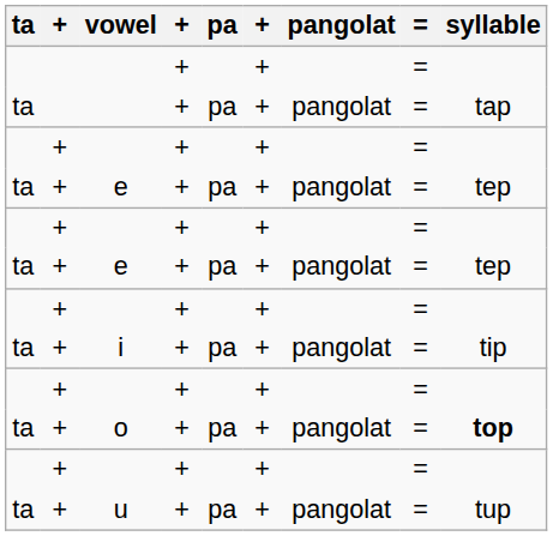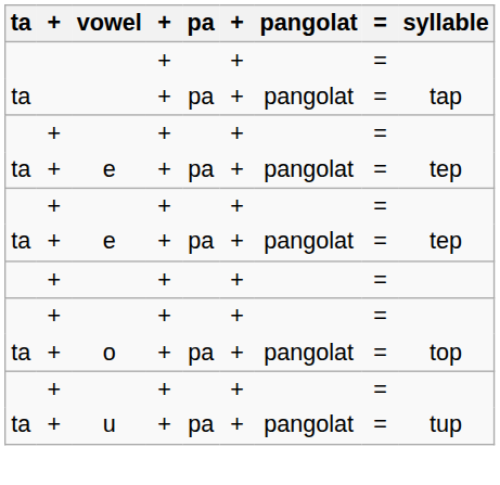 <table class="wikitable">
 <tr>
 <th scope="col">ta</th>
 <th scope="col" style="border-left:#aaaaaa hidden;border-right:#aaaaaa hidden;"> + </th>
 <th scope="col">vowel</th>
 <th scope="col" style="border-left:#aaaaaa hidden;border-right:#aaaaaa hidden;"> + </th>
 <th scope="col">pa</th>
 <th scope="col" style="border-left:#aaaaaa hidden;border-right:#aaaaaa hidden;"> + </th>
 <th scope="col">pangolat</th>
 <th scope="col" style="border-left:#aaaaaa hidden;border-right:#aaaaaa hidden;"> = </th>
 <th scope="col">syllable</th>
 </tr>
 <tr align="center">
 <td></td>
 <td style="border-left:#aaaaaa hidden;border-right:#aaaaaa hidden;"></td>
 <td></td>
 <td style="border-left:#aaaaaa hidden;border-right:#aaaaaa hidden;">+</td>
 <td></td>
 <td style="border-left:#aaaaaa hidden;border-right:#aaaaaa hidden;">+</td>
 <td></td>
 <td style="border-left:#aaaaaa hidden;border-right:#aaaaaa hidden;">=</td>
 <td></td>
 </tr>
 <tr align="center" style="border-top:#aaaaaa hidden;">
 <td>ta</td>
 <td style="border-left:#aaaaaa hidden;border-right:#aaaaaa hidden;"></td>
 <td></td>
 <td style="border-left:#aaaaaa hidden;border-right:#aaaaaa hidden;">+</td>
 <td>pa</td>
 <td style="border-left:#aaaaaa hidden;border-right:#aaaaaa hidden;">+</td>
 <td>pangolat</td>
 <td style="border-left:#aaaaaa hidden;border-right:#aaaaaa hidden;">=</td>
 <td>tap</td>
 </tr>
 <tr align="center">
 <td></td>
 <td style="border-left:#aaaaaa hidden;border-right:#aaaaaa hidden;">+</td>
 <td></td>
 <td style="border-left:#aaaaaa hidden;border-right:#aaaaaa hidden;">+</td>
 <td></td>
 <td style="border-left:#aaaaaa hidden;border-right:#aaaaaa hidden;">+</td>
 <td></td>
 <td style="border-left:#aaaaaa hidden;border-right:#aaaaaa hidden;">=</td>
 <td></td>
 </tr>
 <tr align="center" style="border-top:#aaaaaa hidden;">
 <td>ta</td>
 <td style="border-left:#aaaaaa hidden;border-right:#aaaaaa hidden;">+</td>
 <td>e</td>
 <td style="border-left:#aaaaaa hidden;border-right:#aaaaaa hidden;">+</td>
 <td>pa</td>
 <td style="border-left:#aaaaaa hidden;border-right:#aaaaaa hidden;">+</td>
 <td>pangolat</td>
 <td style="border-left:#aaaaaa hidden;border-right:#aaaaaa hidden;">=</td>
 <td>tep</td>
 </tr>
 <tr align="center">
 <td></td>
 <td style="border-left:#aaaaaa hidden;border-right:#aaaaaa hidden;">+</td>
 <td></td>
 <td style="border-left:#aaaaaa hidden;border-right:#aaaaaa hidden;">+</td>
 <td></td>
 <td style="border-left:#aaaaaa hidden;border-right:#aaaaaa hidden;">+</td>
 <td></td>
 <td style="border-left:#aaaaaa hidden;border-right:#aaaaaa hidden;">=</td>
 <td></td>
 </tr>
 <tr align="center" style="border-top:#aaaaaa hidden;">
 <td>ta</td>
 <td style="border-left:#aaaaaa hidden;border-right:#aaaaaa hidden;">+</td>
 <td>e</td>
 <td style="border-left:#aaaaaa hidden;border-right:#aaaaaa hidden;">+</td>
 <td>pa</td>
 <td style="border-left:#aaaaaa hidden;border-right:#aaaaaa hidden;">+</td>
 <td>pangolat</td>
 <td style="border-left:#aaaaaa hidden;border-right:#aaaaaa hidden;">=</td>
 <td>tep</td>
 </tr>
 <tr align="center">
 <td></td>
 <td style="border-left:#aaaaaa hidden;border-right:#aaaaaa hidden;">+</td>
 <td></td>
 <td style="border-left:#aaaaaa hidden;border-right:#aaaaaa hidden;">+</td>
 <td></td>
 <td style="border-left:#aaaaaa hidden;border-right:#aaaaaa hidden;">+</td>
 <td></td>
 <td style="border-left:#aaaaaa hidden;border-right:#aaaaaa hidden;">=</td>
 <td></td>
 </tr>
-<tr align="center" style="border-top:#aaaaaa hidden;">
-<td>ta</td>
-<td style="border-left:#aaaaaa hidden;border-right:#aaaaaa hidden;">+</td>
-<td>i</td>
-<td style="border-left:#aaaaaa hidden;border-right:#aaaaaa hidden;">+</td>
-<td>pa</td>
-<td style="border-left:#aaaaaa hidden;border-right:#aaaaaa hidden;">+</td>
-<td>pangolat</td>
-<td style="border-left:#aaaaaa hidden;border-right:#aaaaaa hidden;">=</td>
-<td>tip</td>
-</tr>
 <tr align="center">
 <td></td>
 <td style="border-left:#aaaaaa hidden;border-right:#aaaaaa hidden;">+</td>
 <td></td>
 <td style="border-left:#aaaaaa hidden;border-right:#aaaaaa hidden;">+</td>
 <td></td>
 <td style="border-left:#aaaaaa hidden;border-right:#aaaaaa hidden;">+</td>
 <td></td>
 <td style="border-left:#aaaaaa hidden;border-right:#aaaaaa hidden;">=</td>
 <td></td>
 </tr>
 <tr align="center" style="border-top:#aaaaaa hidden;">
 <td>ta</td>
 <td style="border-left:#aaaaaa hidden;border-right:#aaaaaa hidden;">+</td>
 <td>o</td>
 <td style="border-left:#aaaaaa hidden;border-right:#aaaaaa hidden;">+</td>
 <td>pa</td>
 <td style="border-left:#aaaaaa hidden;border-right:#aaaaaa hidden;">+</td>
 <td>pangolat</td>
 <td style="border-left:#aaaaaa hidden;border-right:#aaaaaa hidden;">=</td>
-<td><strong>top</strong></td>
+<td>top</td>
 </tr>
 <tr align="center">
 <td></td>
 <td style="border-left:#aaaaaa hidden;border-right:#aaaaaa hidden;">+</td>
 <td></td>
 <td style="border-left:#aaaaaa hidden;border-right:#aaaaaa hidden;">+</td>
 <td></td>
 <td style="border-left:#aaaaaa hidden;border-right:#aaaaaa hidden;">+</td>
 <td></td>
 <td style="border-left:#aaaaaa hidden;border-right:#aaaaaa hidden;">=</td>
 <td></td>
 </tr>
 <tr align="center" style="border-top:#aaaaaa hidden;">
 <td>ta</td>
 <td style="border-left:#aaaaaa hidden;border-right:#aaaaaa hidden;">+</td>
 <td>u</td>
 <td style="border-left:#aaaaaa hidden;border-right:#aaaaaa hidden;">+</td>
 <td>pa</td>
 <td style="border-left:#aaaaaa hidden;border-right:#aaaaaa hidden;">+</td>
 <td>pangolat</td>
 <td style="border-left:#aaaaaa hidden;border-right:#aaaaaa hidden;">=</td>
 <td>tup</td>
 </tr>
 </table>
